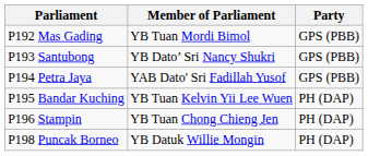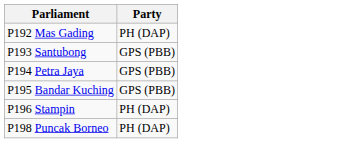 <table class="wikitable">
 <tr>
 <th>Parliament</th>
-<th>Member of Parliament</th>
 <th>Party</th>
 </tr>
 <tr>
 <td>P192 <a href='#'>Mas Gading</a></td>
-<td>YB Tuan <a href='#'>Mordi Bimol</a></td>
-<td>GPS (PBB)</td>
+<td>PH (DAP)</td>
 </tr>
 <tr>
 <td>P193 <a href='#'>Santubong</a></td>
-<td>YB Dato’ Sri <a href='#'>Nancy Shukri</a></td>
 <td>GPS (PBB)</td>
 </tr>
 <tr>
 <td>P194 <a href='#'>Petra Jaya</a></td>
-<td>YAB Dato' Sri <a href='#'>Fadillah Yusof</a></td>
 <td>GPS (PBB)</td>
 </tr>
 <tr>
 <td>P195 <a href='#'>Bandar Kuching</a></td>
-<td>YB Tuan <a href='#'>Kelvin Yii Lee Wuen</a></td>
-<td>PH (DAP)</td>
+<td>GPS (PBB)</td>
 </tr>
 <tr>
 <td>P196 <a href='#'>Stampin</a></td>
-<td>YB Tuan <a href='#'>Chong Chieng Jen</a></td>
 <td>PH (DAP)</td>
 </tr>
 <tr>
 <td>P198 <a href='#'>Puncak Borneo</a></td>
-<td>YB Datuk <a href='#'>Willie Mongin</a></td>
 <td>PH (DAP)</td>
 </tr>
 </table>
